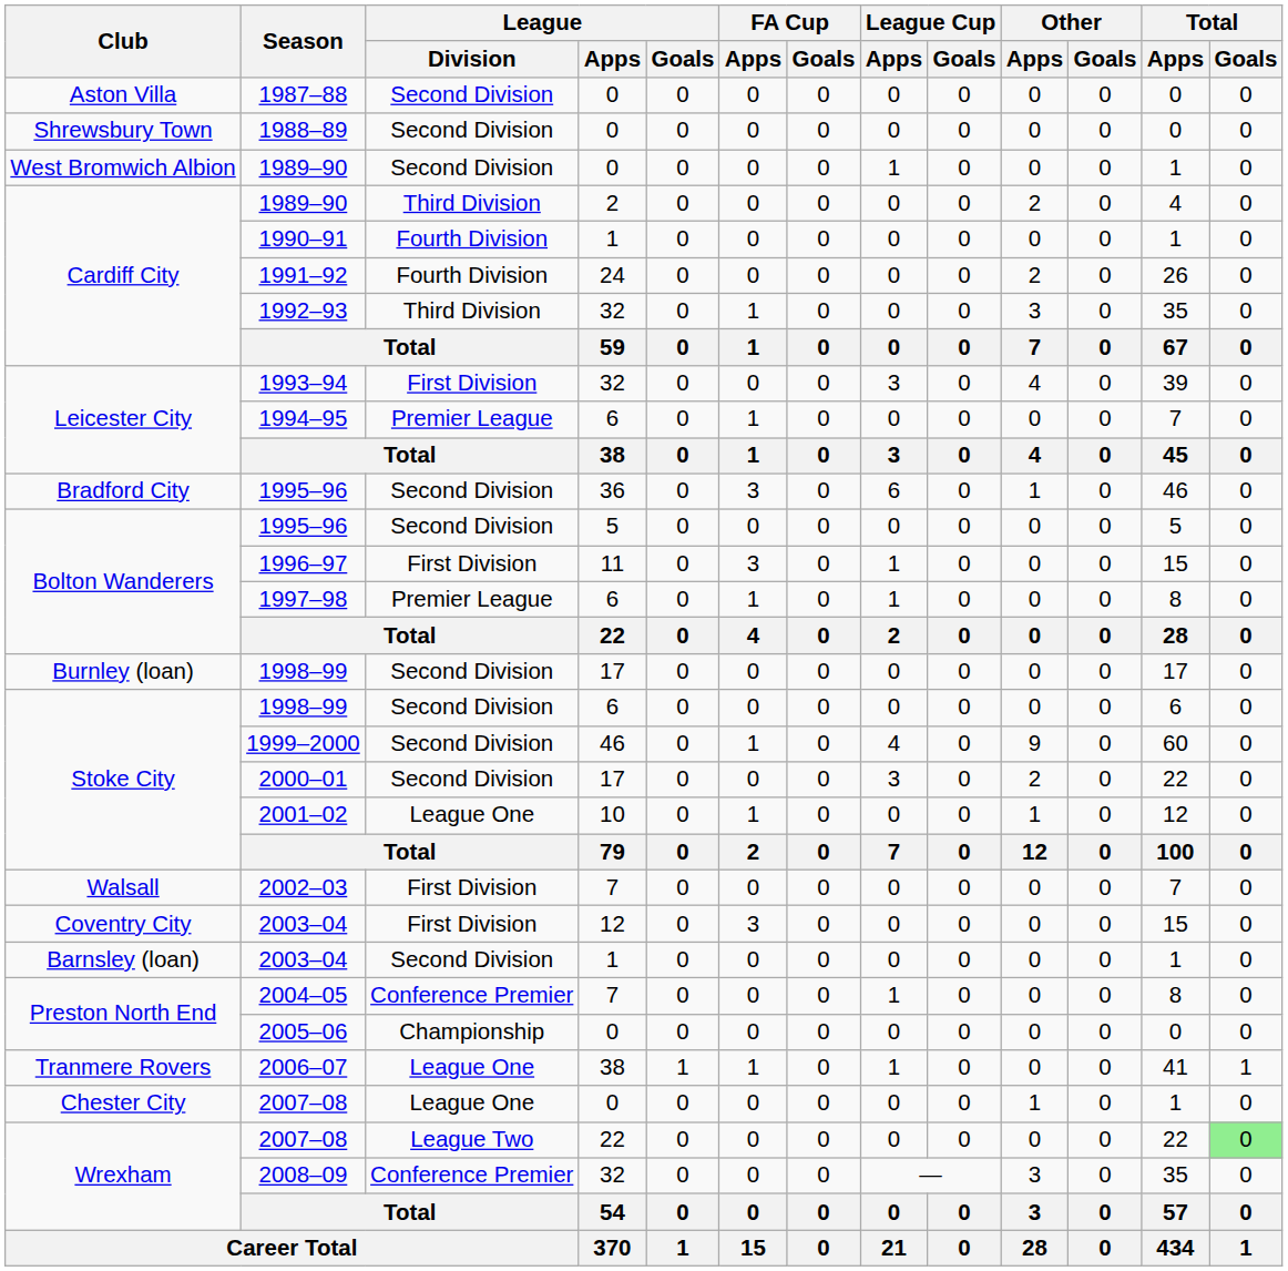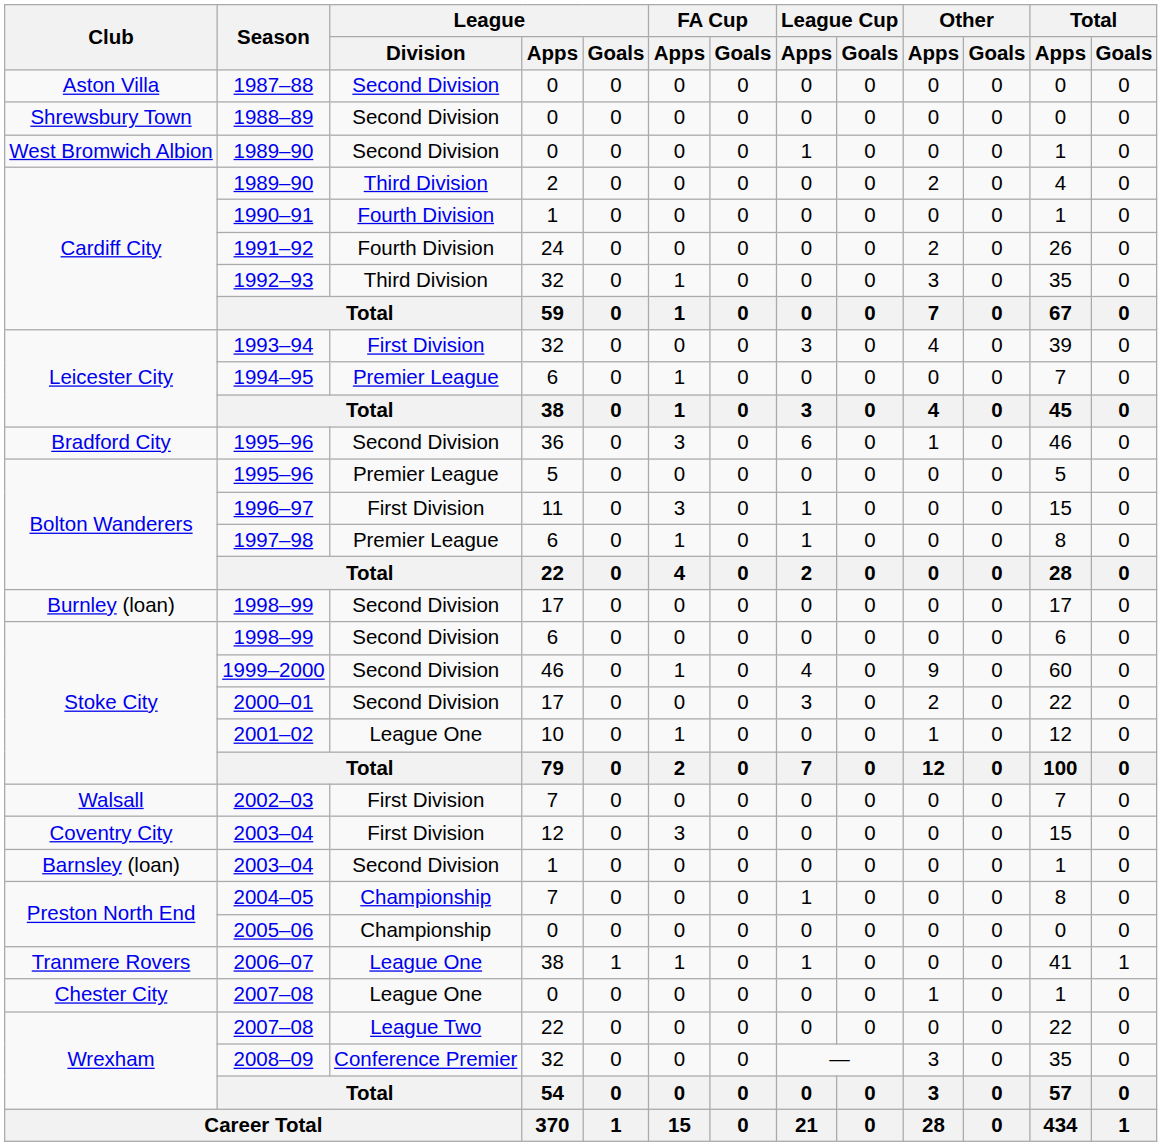 <table class="wikitable" style="text-align: center;">
 <tr>
 <th rowspan="2">Club</th>
 <th rowspan="2">Season</th>
 <th colspan="3">League</th>
 <th colspan="2">FA Cup</th>
 <th colspan="2">League Cup</th>
 <th colspan="2">Other</th>
 <th colspan="2">Total</th>
 </tr>
 <tr>
 <th>Division</th>
 <th>Apps</th>
 <th>Goals</th>
 <th>Apps</th>
 <th>Goals</th>
 <th>Apps</th>
 <th>Goals</th>
 <th>Apps</th>
 <th>Goals</th>
 <th>Apps</th>
 <th>Goals</th>
 </tr>
 <tr>
 <td><a href='#'>Aston Villa</a></td>
 <td><a href='#'>1987–88</a></td>
 <td><a href='#'>Second Division</a></td>
 <td>0</td>
 <td>0</td>
 <td>0</td>
 <td>0</td>
 <td>0</td>
 <td>0</td>
 <td>0</td>
 <td>0</td>
 <td>0</td>
 <td>0</td>
 </tr>
 <tr>
 <td><a href='#'>Shrewsbury Town</a></td>
 <td><a href='#'>1988–89</a></td>
 <td>Second Division</td>
 <td>0</td>
 <td>0</td>
 <td>0</td>
 <td>0</td>
 <td>0</td>
 <td>0</td>
 <td>0</td>
 <td>0</td>
 <td>0</td>
 <td>0</td>
 </tr>
 <tr>
 <td><a href='#'>West Bromwich Albion</a></td>
 <td><a href='#'>1989–90</a></td>
 <td>Second Division</td>
 <td>0</td>
 <td>0</td>
 <td>0</td>
 <td>0</td>
 <td>1</td>
 <td>0</td>
 <td>0</td>
 <td>0</td>
 <td>1</td>
 <td>0</td>
 </tr>
 <tr>
 <td rowspan="5"><a href='#'>Cardiff City</a></td>
 <td><a href='#'>1989–90</a></td>
 <td><a href='#'>Third Division</a></td>
 <td>2</td>
 <td>0</td>
 <td>0</td>
 <td>0</td>
 <td>0</td>
 <td>0</td>
 <td>2</td>
 <td>0</td>
 <td>4</td>
 <td>0</td>
 </tr>
 <tr>
 <td><a href='#'>1990–91</a></td>
 <td><a href='#'>Fourth Division</a></td>
 <td>1</td>
 <td>0</td>
 <td>0</td>
 <td>0</td>
 <td>0</td>
 <td>0</td>
 <td>0</td>
 <td>0</td>
 <td>1</td>
 <td>0</td>
 </tr>
 <tr>
 <td><a href='#'>1991–92</a></td>
 <td>Fourth Division</td>
 <td>24</td>
 <td>0</td>
 <td>0</td>
 <td>0</td>
 <td>0</td>
 <td>0</td>
 <td>2</td>
 <td>0</td>
 <td>26</td>
 <td>0</td>
 </tr>
 <tr>
 <td><a href='#'>1992–93</a></td>
 <td>Third Division</td>
 <td>32</td>
 <td>0</td>
 <td>1</td>
 <td>0</td>
 <td>0</td>
 <td>0</td>
 <td>3</td>
 <td>0</td>
 <td>35</td>
 <td>0</td>
 </tr>
 <tr>
 <th colspan="2">Total</th>
 <th>59</th>
 <th>0</th>
 <th>1</th>
 <th>0</th>
 <th>0</th>
 <th>0</th>
 <th>7</th>
 <th>0</th>
 <th>67</th>
 <th>0</th>
 </tr>
 <tr>
 <td rowspan="3"><a href='#'>Leicester City</a></td>
 <td><a href='#'>1993–94</a></td>
 <td><a href='#'>First Division</a></td>
 <td>32</td>
 <td>0</td>
 <td>0</td>
 <td>0</td>
 <td>3</td>
 <td>0</td>
 <td>4</td>
 <td>0</td>
 <td>39</td>
 <td>0</td>
 </tr>
 <tr>
 <td><a href='#'>1994–95</a></td>
 <td><a href='#'>Premier League</a></td>
 <td>6</td>
 <td>0</td>
 <td>1</td>
 <td>0</td>
 <td>0</td>
 <td>0</td>
 <td>0</td>
 <td>0</td>
 <td>7</td>
 <td>0</td>
 </tr>
 <tr>
 <th colspan="2">Total</th>
 <th>38</th>
 <th>0</th>
 <th>1</th>
 <th>0</th>
 <th>3</th>
 <th>0</th>
 <th>4</th>
 <th>0</th>
 <th>45</th>
 <th>0</th>
 </tr>
 <tr>
 <td><a href='#'>Bradford City</a></td>
 <td><a href='#'>1995–96</a></td>
 <td>Second Division</td>
 <td>36</td>
 <td>0</td>
 <td>3</td>
 <td>0</td>
 <td>6</td>
 <td>0</td>
 <td>1</td>
 <td>0</td>
 <td>46</td>
 <td>0</td>
 </tr>
 <tr>
 <td rowspan="4"><a href='#'>Bolton Wanderers</a></td>
 <td><a href='#'>1995–96</a></td>
-<td>Second Division</td>
+<td>Premier League</td>
 <td>5</td>
 <td>0</td>
 <td>0</td>
 <td>0</td>
 <td>0</td>
 <td>0</td>
 <td>0</td>
 <td>0</td>
 <td>5</td>
 <td>0</td>
 </tr>
 <tr>
 <td><a href='#'>1996–97</a></td>
 <td>First Division</td>
 <td>11</td>
 <td>0</td>
 <td>3</td>
 <td>0</td>
 <td>1</td>
 <td>0</td>
 <td>0</td>
 <td>0</td>
 <td>15</td>
 <td>0</td>
 </tr>
 <tr>
 <td><a href='#'>1997–98</a></td>
 <td>Premier League</td>
 <td>6</td>
 <td>0</td>
 <td>1</td>
 <td>0</td>
 <td>1</td>
 <td>0</td>
 <td>0</td>
 <td>0</td>
 <td>8</td>
 <td>0</td>
 </tr>
 <tr>
 <th colspan="2">Total</th>
 <th>22</th>
 <th>0</th>
 <th>4</th>
 <th>0</th>
 <th>2</th>
 <th>0</th>
 <th>0</th>
 <th>0</th>
 <th>28</th>
 <th>0</th>
 </tr>
 <tr>
 <td><a href='#'>Burnley</a> (loan)</td>
 <td><a href='#'>1998–99</a></td>
 <td>Second Division</td>
 <td>17</td>
 <td>0</td>
 <td>0</td>
 <td>0</td>
 <td>0</td>
 <td>0</td>
 <td>0</td>
 <td>0</td>
 <td>17</td>
 <td>0</td>
 </tr>
 <tr>
 <td rowspan="5"><a href='#'>Stoke City</a></td>
 <td><a href='#'>1998–99</a></td>
 <td>Second Division</td>
 <td>6</td>
 <td>0</td>
 <td>0</td>
 <td>0</td>
 <td>0</td>
 <td>0</td>
 <td>0</td>
 <td>0</td>
 <td>6</td>
 <td>0</td>
 </tr>
 <tr>
 <td><a href='#'>1999–2000</a></td>
 <td>Second Division</td>
 <td>46</td>
 <td>0</td>
 <td>1</td>
 <td>0</td>
 <td>4</td>
 <td>0</td>
 <td>9</td>
 <td>0</td>
 <td>60</td>
 <td>0</td>
 </tr>
 <tr>
 <td><a href='#'>2000–01</a></td>
 <td>Second Division</td>
 <td>17</td>
 <td>0</td>
 <td>0</td>
 <td>0</td>
 <td>3</td>
 <td>0</td>
 <td>2</td>
 <td>0</td>
 <td>22</td>
 <td>0</td>
 </tr>
 <tr>
 <td><a href='#'>2001–02</a></td>
 <td>League One</td>
 <td>10</td>
 <td>0</td>
 <td>1</td>
 <td>0</td>
 <td>0</td>
 <td>0</td>
 <td>1</td>
 <td>0</td>
 <td>12</td>
 <td>0</td>
 </tr>
 <tr>
 <th colspan="2">Total</th>
 <th>79</th>
 <th>0</th>
 <th>2</th>
 <th>0</th>
 <th>7</th>
 <th>0</th>
 <th>12</th>
 <th>0</th>
 <th>100</th>
 <th>0</th>
 </tr>
 <tr>
 <td><a href='#'>Walsall</a></td>
 <td><a href='#'>2002–03</a></td>
 <td>First Division</td>
 <td>7</td>
 <td>0</td>
 <td>0</td>
 <td>0</td>
 <td>0</td>
 <td>0</td>
 <td>0</td>
 <td>0</td>
 <td>7</td>
 <td>0</td>
 </tr>
 <tr>
 <td><a href='#'>Coventry City</a></td>
 <td><a href='#'>2003–04</a></td>
 <td>First Division</td>
 <td>12</td>
 <td>0</td>
 <td>3</td>
 <td>0</td>
 <td>0</td>
 <td>0</td>
 <td>0</td>
 <td>0</td>
 <td>15</td>
 <td>0</td>
 </tr>
 <tr>
 <td><a href='#'>Barnsley</a> (loan)</td>
 <td><a href='#'>2003–04</a></td>
 <td>Second Division</td>
 <td>1</td>
 <td>0</td>
 <td>0</td>
 <td>0</td>
 <td>0</td>
 <td>0</td>
 <td>0</td>
 <td>0</td>
 <td>1</td>
 <td>0</td>
 </tr>
 <tr>
 <td rowspan="2"><a href='#'>Preston North End</a></td>
 <td><a href='#'>2004–05</a></td>
-<td><a href='#'>Conference Premier</a></td>
+<td><a href='#'>Championship</a></td>
 <td>7</td>
 <td>0</td>
 <td>0</td>
 <td>0</td>
 <td>1</td>
 <td>0</td>
 <td>0</td>
 <td>0</td>
 <td>8</td>
 <td>0</td>
 </tr>
 <tr>
 <td><a href='#'>2005–06</a></td>
 <td>Championship</td>
 <td>0</td>
 <td>0</td>
 <td>0</td>
 <td>0</td>
 <td>0</td>
 <td>0</td>
 <td>0</td>
 <td>0</td>
 <td>0</td>
 <td>0</td>
 </tr>
 <tr>
 <td><a href='#'>Tranmere Rovers</a></td>
 <td><a href='#'>2006–07</a></td>
 <td><a href='#'>League One</a></td>
 <td>38</td>
 <td>1</td>
 <td>1</td>
 <td>0</td>
 <td>1</td>
 <td>0</td>
 <td>0</td>
 <td>0</td>
 <td>41</td>
 <td>1</td>
 </tr>
 <tr>
 <td><a href='#'>Chester City</a></td>
 <td><a href='#'>2007–08</a></td>
 <td>League One</td>
 <td>0</td>
 <td>0</td>
 <td>0</td>
 <td>0</td>
 <td>0</td>
 <td>0</td>
 <td>1</td>
 <td>0</td>
 <td>1</td>
 <td>0</td>
 </tr>
 <tr>
 <td rowspan=3><a href='#'>Wrexham</a></td>
 <td><a href='#'>2007–08</a></td>
 <td><a href='#'>League Two</a></td>
 <td>22</td>
 <td>0</td>
 <td>0</td>
 <td>0</td>
 <td>0</td>
 <td>0</td>
 <td>0</td>
 <td>0</td>
 <td>22</td>
-<td style="background: lightgreen;">0</td>
+<td>0</td>
 </tr>
 <tr>
 <td><a href='#'>2008–09</a></td>
 <td><a href='#'>Conference Premier</a></td>
 <td>32</td>
 <td>0</td>
 <td>0</td>
 <td>0</td>
 <td colspan="2">—</td>
 <td>3</td>
 <td>0</td>
 <td>35</td>
 <td>0</td>
 </tr>
 <tr>
 <th colspan=2>Total</th>
 <th>54</th>
 <th>0</th>
 <th>0</th>
 <th>0</th>
 <th>0</th>
 <th>0</th>
 <th>3</th>
 <th>0</th>
 <th>57</th>
 <th>0</th>
 </tr>
 <tr>
 <th colspan="3">Career Total</th>
 <th>370</th>
 <th>1</th>
 <th>15</th>
 <th>0</th>
 <th>21</th>
 <th>0</th>
 <th>28</th>
 <th>0</th>
 <th>434</th>
 <th>1</th>
 </tr>
 </table>
